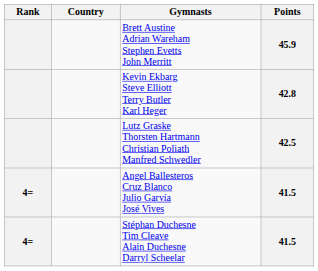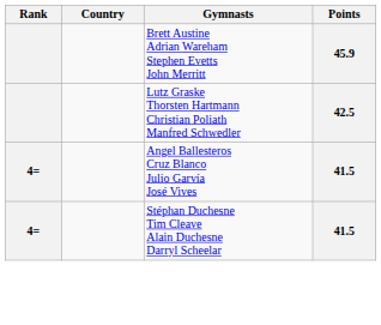 <table class="wikitable" width=500>
 <tr bgcolor="#efefef">
 <th>Rank</th>
 <th>Country</th>
 <th>Gymnasts</th>
 <th>Points</th>
 </tr>
 <tr>
 <th></th>
 <td></td>
 <td><a href='#'>Brett Austine</a> <br> <a href='#'>Adrian Wareham</a> <br> <a href='#'>Stephen Evetts</a> <br> <a href='#'>John Merritt</a></td>
 <th>45.9</th>
-</tr>
-<tr>
-<th></th>
-<td></td>
-<td><a href='#'>Kevin Ekbarg</a> <br> <a href='#'>Steve Elliott</a> <br> <a href='#'>Terry Butler</a> <br> <a href='#'>Karl Heger</a></td>
-<th>42.8</th>
 </tr>
 <tr>
 <th></th>
 <td></td>
 <td><a href='#'>Lutz Graske</a> <br> <a href='#'>Thorsten Hartmann</a> <br> <a href='#'>Christian Poliath</a> <br> <a href='#'>Manfred Schwedler</a></td>
 <th>42.5</th>
 </tr>
 <tr>
 <th>4=</th>
 <td></td>
 <td><a href='#'>Angel Ballesteros</a> <br> <a href='#'>Cruz Blanco</a> <br> <a href='#'>Julio Garvía</a> <br> <a href='#'>José Vives</a></td>
 <th>41.5</th>
 </tr>
 <tr>
 <th>4=</th>
 <td></td>
 <td><a href='#'>Stéphan Duchesne</a> <br> <a href='#'>Tim Cleave</a> <br> <a href='#'>Alain Duchesne</a> <br> <a href='#'>Darryl Scheelar</a></td>
 <th>41.5</th>
 </tr>
 </table>
